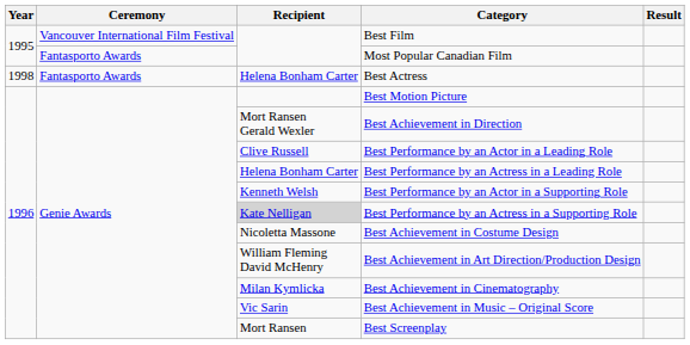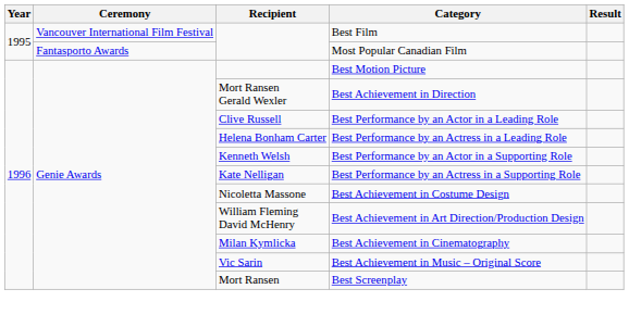 <table class="wikitable">
 <tr>
 <th>Year</th>
 <th>Ceremony</th>
 <th>Recipient</th>
 <th>Category</th>
 <th>Result</th>
 </tr>
 <tr>
 <td rowspan="2">1995</td>
 <td><a href='#'>Vancouver International Film Festival</a></td>
 <td rowspan="2"></td>
 <td>Best Film</td>
 <td></td>
 </tr>
 <tr>
 <td><a href='#'>Fantasporto Awards</a></td>
 <td>Most Popular Canadian Film</td>
-<td></td>
-</tr>
-<tr>
-<td>1998</td>
-<td><a href='#'>Fantasporto Awards</a></td>
-<td><a href='#'>Helena Bonham Carter</a></td>
-<td>Best Actress</td>
 <td></td>
 </tr>
 <tr>
 <td rowspan="11"><a href='#'>1996</a></td>
 <td rowspan="11"><a href='#'>Genie Awards</a></td>
 <td></td>
 <td><a href='#'>Best Motion Picture</a></td>
 <td></td>
 </tr>
 <tr>
 <td>Mort Ransen<br>Gerald Wexler</td>
 <td><a href='#'>Best Achievement in Direction</a></td>
 <td></td>
 </tr>
 <tr>
 <td><a href='#'>Clive Russell</a></td>
 <td><a href='#'>Best Performance by an Actor in a Leading Role</a></td>
 <td></td>
 </tr>
 <tr>
 <td><a href='#'>Helena Bonham Carter</a></td>
 <td><a href='#'>Best Performance by an Actress in a Leading Role</a></td>
 <td></td>
 </tr>
 <tr>
 <td><a href='#'>Kenneth Welsh</a></td>
 <td><a href='#'>Best Performance by an Actor in a Supporting Role</a></td>
 <td></td>
 </tr>
 <tr>
-<td style="background: lightgrey;"><a href='#'>Kate Nelligan</a></td>
+<td><a href='#'>Kate Nelligan</a></td>
 <td><a href='#'>Best Performance by an Actress in a Supporting Role</a></td>
 <td></td>
 </tr>
 <tr>
 <td>Nicoletta Massone</td>
 <td><a href='#'>Best Achievement in Costume Design</a></td>
 <td></td>
 </tr>
 <tr>
 <td>William Fleming<br>David McHenry</td>
 <td><a href='#'>Best Achievement in Art Direction/Production Design</a></td>
 <td></td>
 </tr>
 <tr>
 <td><a href='#'>Milan Kymlicka</a></td>
 <td><a href='#'>Best Achievement in Cinematography</a></td>
 <td></td>
 </tr>
 <tr>
 <td><a href='#'>Vic Sarin</a></td>
 <td><a href='#'>Best Achievement in Music – Original Score</a></td>
 <td></td>
 </tr>
 <tr>
 <td>Mort Ransen</td>
 <td><a href='#'>Best Screenplay</a></td>
 <td></td>
 </tr>
 </table>
